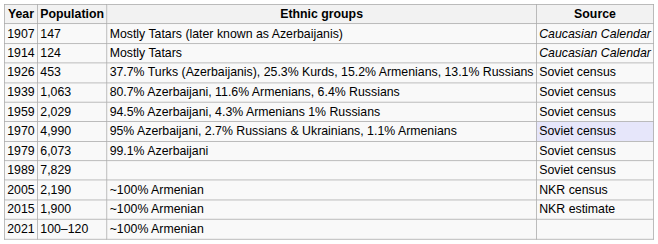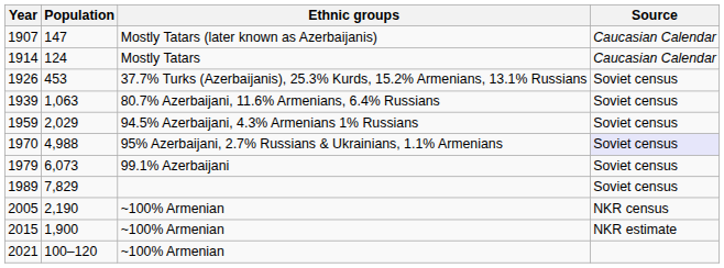 <table class="wikitable">
 <tr>
 <th>Year</th>
 <th>Population</th>
 <th>Ethnic groups</th>
 <th>Source</th>
 </tr>
 <tr>
 <td>1907</td>
 <td>147</td>
 <td>Mostly Tatars (later known as Azerbaijanis)</td>
 <td><em>Caucasian Calendar</em></td>
 </tr>
 <tr>
 <td>1914</td>
 <td>124</td>
 <td>Mostly Tatars</td>
 <td><em>Caucasian Calendar</em></td>
 </tr>
 <tr>
 <td>1926</td>
 <td>453</td>
 <td>37.7% Turks (Azerbaijanis), 25.3% Kurds, 15.2% Armenians, 13.1% Russians</td>
 <td>Soviet census</td>
 </tr>
 <tr>
 <td>1939</td>
 <td>1,063</td>
 <td>80.7% Azerbaijani, 11.6% Armenians, 6.4% Russians</td>
 <td>Soviet census</td>
 </tr>
 <tr>
 <td>1959</td>
 <td>2,029</td>
 <td>94.5% Azerbaijani, 4.3% Armenians 1% Russians</td>
 <td>Soviet census</td>
 </tr>
 <tr>
 <td>1970</td>
-<td>4,990</td>
+<td>4,988</td>
 <td>95% Azerbaijani, 2.7% Russians & Ukrainians, 1.1% Armenians</td>
 <td style="background: lavender;">Soviet census</td>
 </tr>
 <tr>
 <td>1979</td>
 <td>6,073</td>
 <td>99.1% Azerbaijani</td>
 <td>Soviet census</td>
 </tr>
 <tr>
 <td>1989</td>
 <td>7,829</td>
 <td></td>
 <td>Soviet census</td>
 </tr>
 <tr>
 <td>2005</td>
 <td>2,190</td>
 <td>~100% Armenian</td>
 <td>NKR census</td>
 </tr>
 <tr>
 <td>2015</td>
 <td>1,900</td>
 <td>~100% Armenian</td>
 <td>NKR estimate</td>
 </tr>
 <tr>
 <td>2021</td>
 <td>100–120</td>
 <td>~100% Armenian</td>
 <td></td>
 </tr>
 </table>
